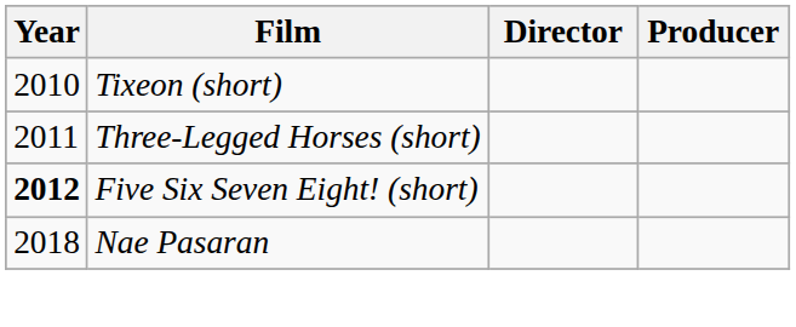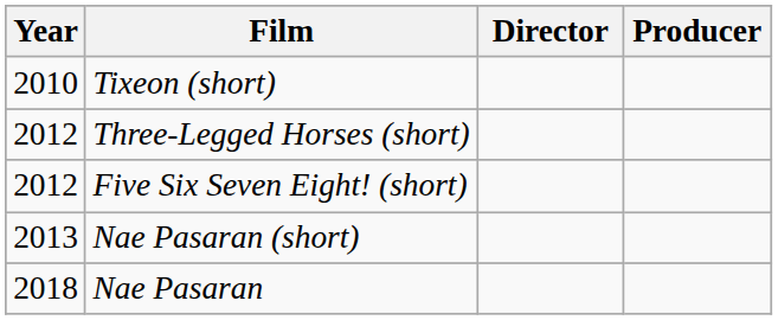 <table class="wikitable" style="margin-right: 0;">
 <tr>
 <th>Year</th>
 <th>Film</th>
 <th width="65">Director</th>
 <th width="65">Producer</th>
 </tr>
 <tr>
 <td>2010</td>
 <td><em>Tixeon (short)</em></td>
 <td></td>
 <td></td>
 </tr>
 <tr>
-<td>2011</td>
+<td>2012</td>
 <td><em>Three-Legged Horses (short)</em></td>
 <td></td>
 <td></td>
 </tr>
 <tr>
-<td><strong>2012</strong></td>
+<td>2012</td>
 <td><em>Five Six Seven Eight! (short)</em></td>
+<td></td>
+<td></td>
+</tr>
+<tr>
+<td>2013</td>
+<td><em>Nae Pasaran (short)</em></td>
 <td></td>
 <td></td>
 </tr>
 <tr>
 <td>2018</td>
 <td><em>Nae Pasaran</em></td>
 <td></td>
 <td></td>
 </tr>
 </table>
